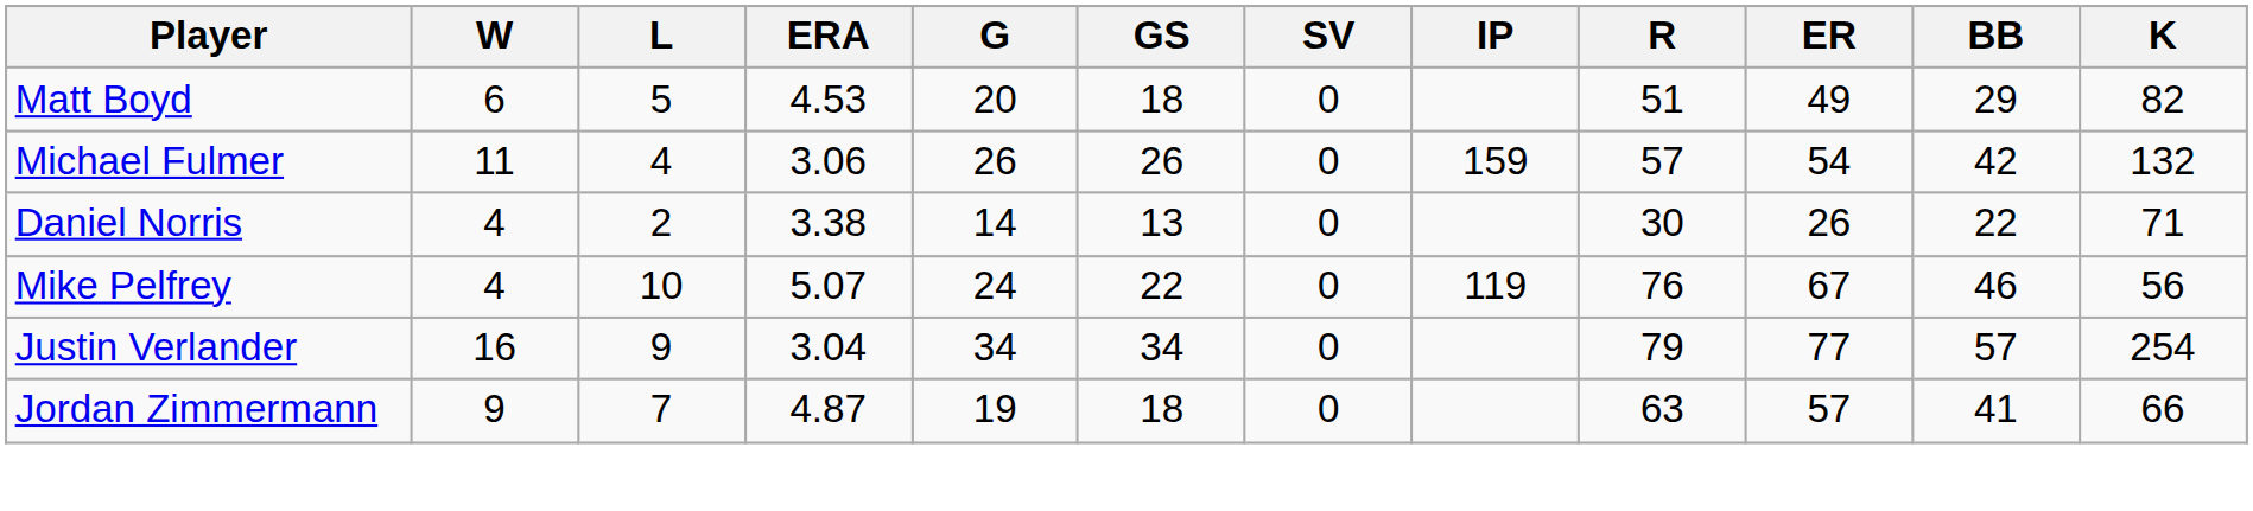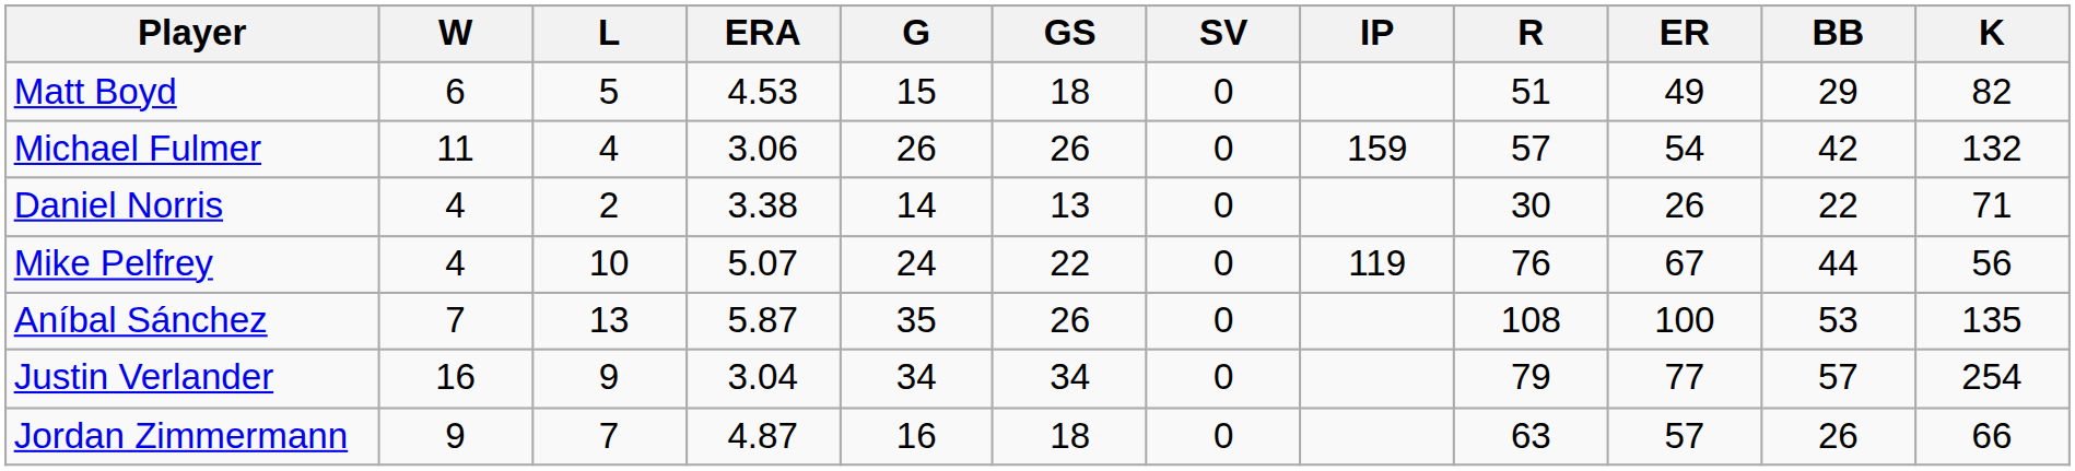 <table class="wikitable sortable" style="text-align:center">
 <tr>
 <th bgcolor="#DDDDFF" width="17%">Player</th>
 <th bgcolor="#DDDDFF" width="7%">W</th>
 <th bgcolor="#DDDDFF" width="7%">L</th>
 <th bgcolor="#DDDDFF" width="7%">ERA</th>
 <th bgcolor="#DDDDFF" width="7%">G</th>
 <th bgcolor="#DDDDFF" width="7%">GS</th>
 <th bgcolor="#DDDDFF" width="7%">SV</th>
 <th bgcolor="#DDDDFF" width="7%">IP</th>
 <th bgcolor="#DDDDFF" width="7%">R</th>
 <th bgcolor="#DDDDFF" width="7%">ER</th>
 <th bgcolor="#DDDDFF" width="7%">BB</th>
 <th bgcolor="#DDDDFF" width="7%">K</th>
 </tr>
 <tr>
 <td align=left><a href='#'>Matt Boyd</a></td>
 <td>6</td>
 <td>5</td>
 <td>4.53</td>
-<td>20</td>
+<td>15</td>
 <td>18</td>
 <td>0</td>
 <td></td>
 <td>51</td>
 <td>49</td>
 <td>29</td>
 <td>82</td>
 </tr>
 <tr>
 <td align=left><a href='#'>Michael Fulmer</a></td>
 <td>11</td>
 <td>4</td>
 <td>3.06</td>
 <td>26</td>
 <td>26</td>
 <td>0</td>
 <td>159</td>
 <td>57</td>
 <td>54</td>
 <td>42</td>
 <td>132</td>
 </tr>
 <tr>
 <td align=left><a href='#'>Daniel Norris</a></td>
 <td>4</td>
 <td>2</td>
 <td>3.38</td>
 <td>14</td>
 <td>13</td>
 <td>0</td>
 <td></td>
 <td>30</td>
 <td>26</td>
 <td>22</td>
 <td>71</td>
 </tr>
 <tr>
 <td align=left><a href='#'>Mike Pelfrey</a></td>
 <td>4</td>
 <td>10</td>
 <td>5.07</td>
 <td>24</td>
 <td>22</td>
 <td>0</td>
 <td>119</td>
 <td>76</td>
 <td>67</td>
-<td>46</td>
+<td>44</td>
 <td>56</td>
+</tr>
+<tr>
+<td align=left><a href='#'>Aníbal Sánchez</a></td>
+<td>7</td>
+<td>13</td>
+<td>5.87</td>
+<td>35</td>
+<td>26</td>
+<td>0</td>
+<td></td>
+<td>108</td>
+<td>100</td>
+<td>53</td>
+<td>135</td>
 </tr>
 <tr>
 <td align=left><a href='#'>Justin Verlander</a></td>
 <td>16</td>
 <td>9</td>
 <td>3.04</td>
 <td>34</td>
 <td>34</td>
 <td>0</td>
 <td></td>
 <td>79</td>
 <td>77</td>
 <td>57</td>
 <td>254</td>
 </tr>
 <tr>
 <td align=left><a href='#'>Jordan Zimmermann</a></td>
 <td>9</td>
 <td>7</td>
 <td>4.87</td>
-<td>19</td>
+<td>16</td>
 <td>18</td>
 <td>0</td>
 <td></td>
 <td>63</td>
 <td>57</td>
-<td>41</td>
+<td>26</td>
 <td>66</td>
 </tr>
 </table>
